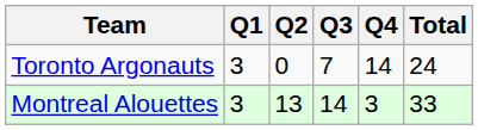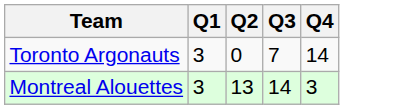 <table class="wikitable">
 <tr>
 <th>Team</th>
 <th>Q1</th>
 <th>Q2</th>
 <th>Q3</th>
 <th>Q4</th>
-<th>Total</th>
 </tr>
 <tr>
 <td><a href='#'>Toronto Argonauts</a></td>
 <td>3</td>
 <td>0</td>
 <td>7</td>
 <td>14</td>
-<td>24</td>
 </tr>
 <tr style="background-color:#DDFFDD">
 <td><a href='#'>Montreal Alouettes</a></td>
 <td>3</td>
 <td>13</td>
 <td>14</td>
 <td>3</td>
-<td>33</td>
 </tr>
 </table>
